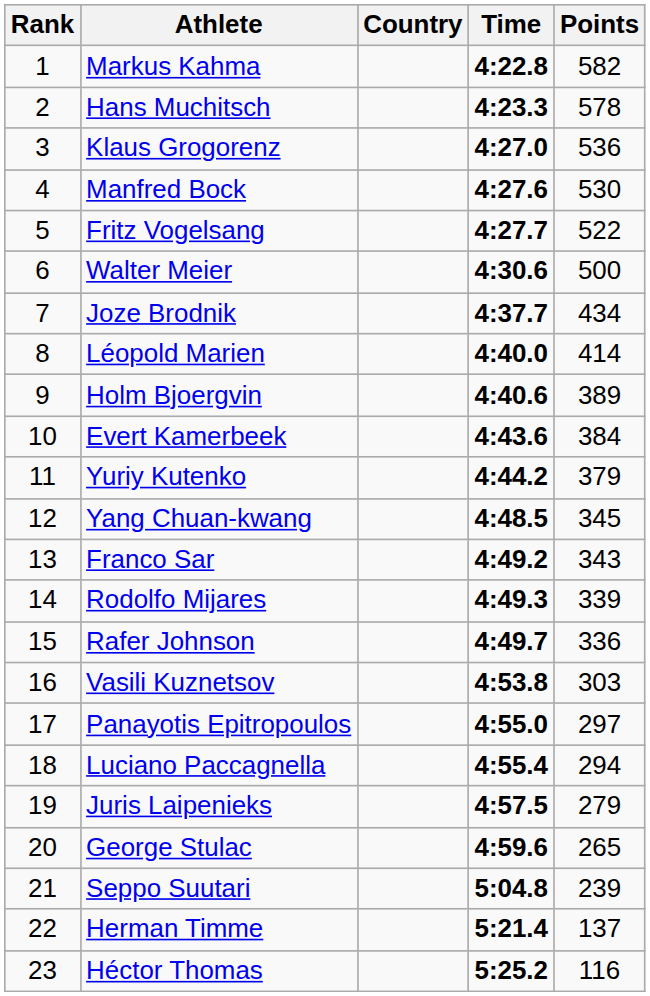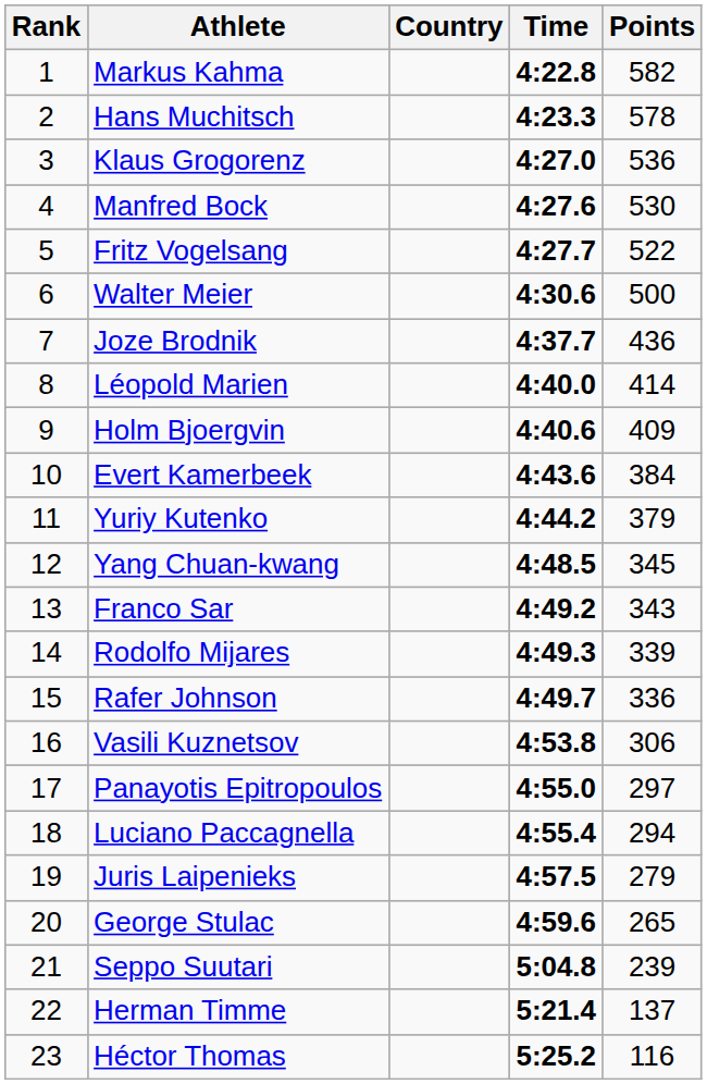 <table class="wikitable sortable" style="text-align:center">
 <tr>
 <th>Rank</th>
 <th>Athlete</th>
 <th>Country</th>
 <th>Time</th>
 <th>Points</th>
 </tr>
 <tr>
 <td>1</td>
 <td align=left><a href='#'>Markus Kahma</a></td>
 <td align=left></td>
 <td><strong>4:22.8</strong></td>
 <td>582</td>
 </tr>
 <tr>
 <td>2</td>
 <td align=left><a href='#'>Hans Muchitsch</a></td>
 <td align=left></td>
 <td><strong>4:23.3</strong></td>
 <td>578</td>
 </tr>
 <tr>
 <td>3</td>
 <td align=left><a href='#'>Klaus Grogorenz</a></td>
 <td align=left></td>
 <td><strong>4:27.0</strong></td>
 <td>536</td>
 </tr>
 <tr>
 <td>4</td>
 <td align=left><a href='#'>Manfred Bock</a></td>
 <td align=left></td>
 <td><strong>4:27.6</strong></td>
 <td>530</td>
 </tr>
 <tr>
 <td>5</td>
 <td align=left><a href='#'>Fritz Vogelsang</a></td>
 <td align=left></td>
 <td><strong>4:27.7</strong></td>
 <td>522</td>
 </tr>
 <tr>
 <td>6</td>
 <td align=left><a href='#'>Walter Meier</a></td>
 <td align=left></td>
 <td><strong>4:30.6</strong></td>
 <td>500</td>
 </tr>
 <tr>
 <td>7</td>
 <td align=left><a href='#'>Joze Brodnik</a></td>
 <td align=left></td>
 <td><strong>4:37.7</strong></td>
-<td>434</td>
+<td>436</td>
 </tr>
 <tr>
 <td>8</td>
 <td align=left><a href='#'>Léopold Marien</a></td>
 <td align=left></td>
 <td><strong>4:40.0</strong></td>
 <td>414</td>
 </tr>
 <tr>
 <td>9</td>
 <td align=left><a href='#'>Holm Bjoergvin</a></td>
 <td align=left></td>
 <td><strong>4:40.6</strong></td>
-<td>389</td>
+<td>409</td>
 </tr>
 <tr>
 <td>10</td>
 <td align=left><a href='#'>Evert Kamerbeek</a></td>
 <td align=left></td>
 <td><strong>4:43.6</strong></td>
 <td>384</td>
 </tr>
 <tr>
 <td>11</td>
 <td align=left><a href='#'>Yuriy Kutenko</a></td>
 <td align=left></td>
 <td><strong>4:44.2</strong></td>
 <td>379</td>
 </tr>
 <tr>
 <td>12</td>
 <td align=left><a href='#'>Yang Chuan-kwang</a></td>
 <td align=left></td>
 <td><strong>4:48.5</strong></td>
 <td>345</td>
 </tr>
 <tr>
 <td>13</td>
 <td align=left><a href='#'>Franco Sar</a></td>
 <td align=left></td>
 <td><strong>4:49.2</strong></td>
 <td>343</td>
 </tr>
 <tr>
 <td>14</td>
 <td align=left><a href='#'>Rodolfo Mijares</a></td>
 <td align=left></td>
 <td><strong>4:49.3</strong></td>
 <td>339</td>
 </tr>
 <tr>
 <td>15</td>
 <td align=left><a href='#'>Rafer Johnson</a></td>
 <td align=left></td>
 <td><strong>4:49.7</strong></td>
 <td>336</td>
 </tr>
 <tr>
 <td>16</td>
 <td align=left><a href='#'>Vasili Kuznetsov</a></td>
 <td align=left></td>
 <td><strong>4:53.8</strong></td>
-<td>303</td>
+<td>306</td>
 </tr>
 <tr>
 <td>17</td>
 <td align=left><a href='#'>Panayotis Epitropoulos</a></td>
 <td align=left></td>
 <td><strong>4:55.0</strong></td>
 <td>297</td>
 </tr>
 <tr>
 <td>18</td>
 <td align=left><a href='#'>Luciano Paccagnella</a></td>
 <td align=left></td>
 <td><strong>4:55.4</strong></td>
 <td>294</td>
 </tr>
 <tr>
 <td>19</td>
 <td align=left><a href='#'>Juris Laipenieks</a></td>
 <td align=left></td>
 <td><strong>4:57.5</strong></td>
 <td>279</td>
 </tr>
 <tr>
 <td>20</td>
 <td align=left><a href='#'>George Stulac</a></td>
 <td align=left></td>
 <td><strong>4:59.6</strong></td>
 <td>265</td>
 </tr>
 <tr>
 <td>21</td>
 <td align=left><a href='#'>Seppo Suutari</a></td>
 <td align=left></td>
 <td><strong>5:04.8</strong></td>
 <td>239</td>
 </tr>
 <tr>
 <td>22</td>
 <td align=left><a href='#'>Herman Timme</a></td>
 <td align=left></td>
 <td><strong>5:21.4</strong></td>
 <td>137</td>
 </tr>
 <tr>
 <td>23</td>
 <td align=left><a href='#'>Héctor Thomas</a></td>
 <td align=left></td>
 <td><strong>5:25.2</strong></td>
 <td>116</td>
 </tr>
 </table>
